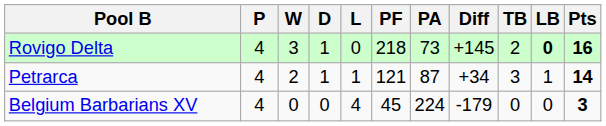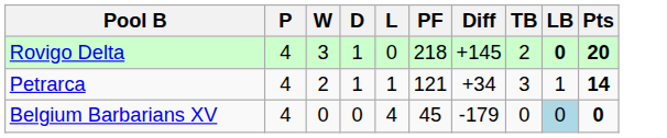 <table class="wikitable" style="text-align: center;">
 <tr>
 <th width="200">Pool B</th>
 <th width="25">P</th>
 <th width="20">W</th>
 <th width="20">D</th>
 <th width="20">L</th>
 <th width="20">PF</th>
-<th width="20">PA</th>
 <th width="20">Diff</th>
 <th width="20">TB</th>
 <th width="20">LB</th>
 <th width="20">Pts</th>
 </tr>
 <tr bgcolor="#ccffcc">
 <td style="text-align:left;"> <a href='#'>Rovigo Delta</a></td>
 <td>4</td>
 <td>3</td>
 <td>1</td>
 <td>0</td>
 <td>218</td>
-<td>73</td>
 <td>+145</td>
 <td>2</td>
 <td><strong>0</strong></td>
-<td><strong>16</strong></td>
+<td><strong>20</strong></td>
 </tr>
 <tr>
 <td style="text-align:left;"> <a href='#'>Petrarca</a></td>
 <td>4</td>
 <td>2</td>
 <td>1</td>
 <td>1</td>
 <td>121</td>
-<td>87</td>
 <td>+34</td>
 <td>3</td>
 <td>1</td>
 <td><strong>14</strong></td>
 </tr>
 <tr>
 <td style="text-align:left;"> <a href='#'>Belgium Barbarians XV</a></td>
 <td>4</td>
 <td>0</td>
 <td>0</td>
 <td>4</td>
 <td>45</td>
-<td>224</td>
 <td>-179</td>
 <td>0</td>
-<td>0</td>
-<td><strong>3</strong></td>
+<td style="background: lightblue;">0</td>
+<td><strong>0</strong></td>
 </tr>
 </table>
